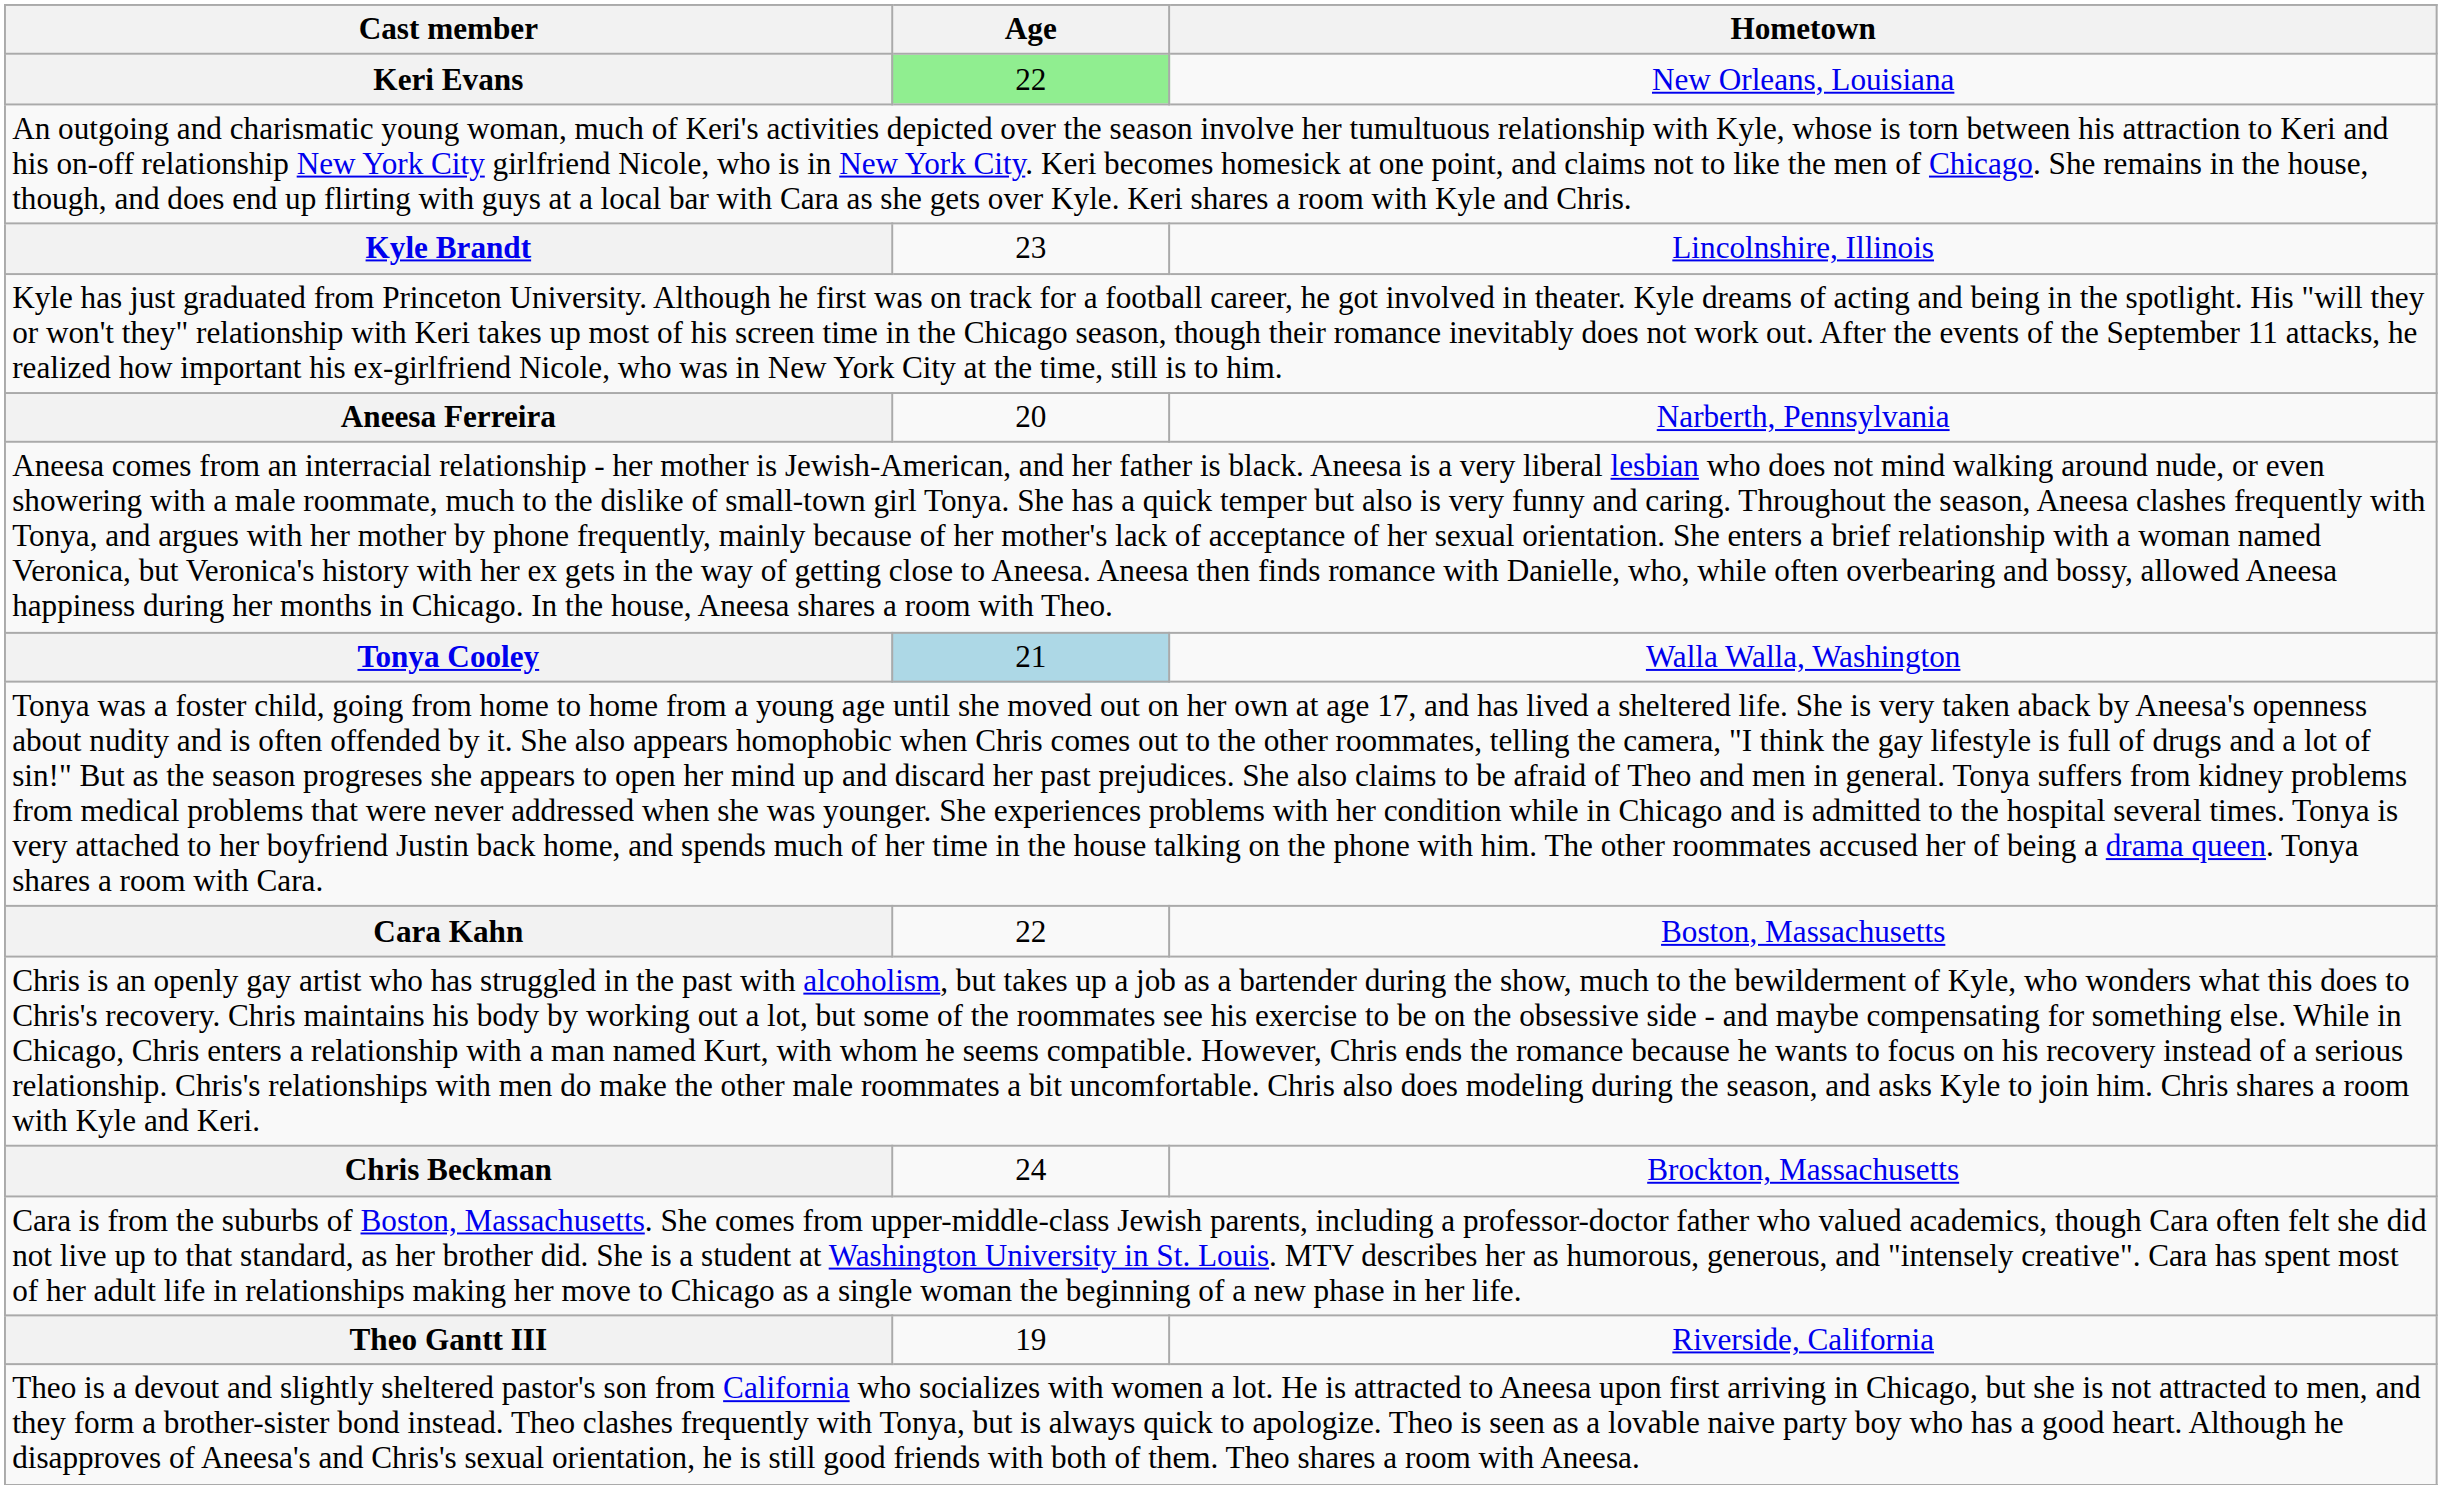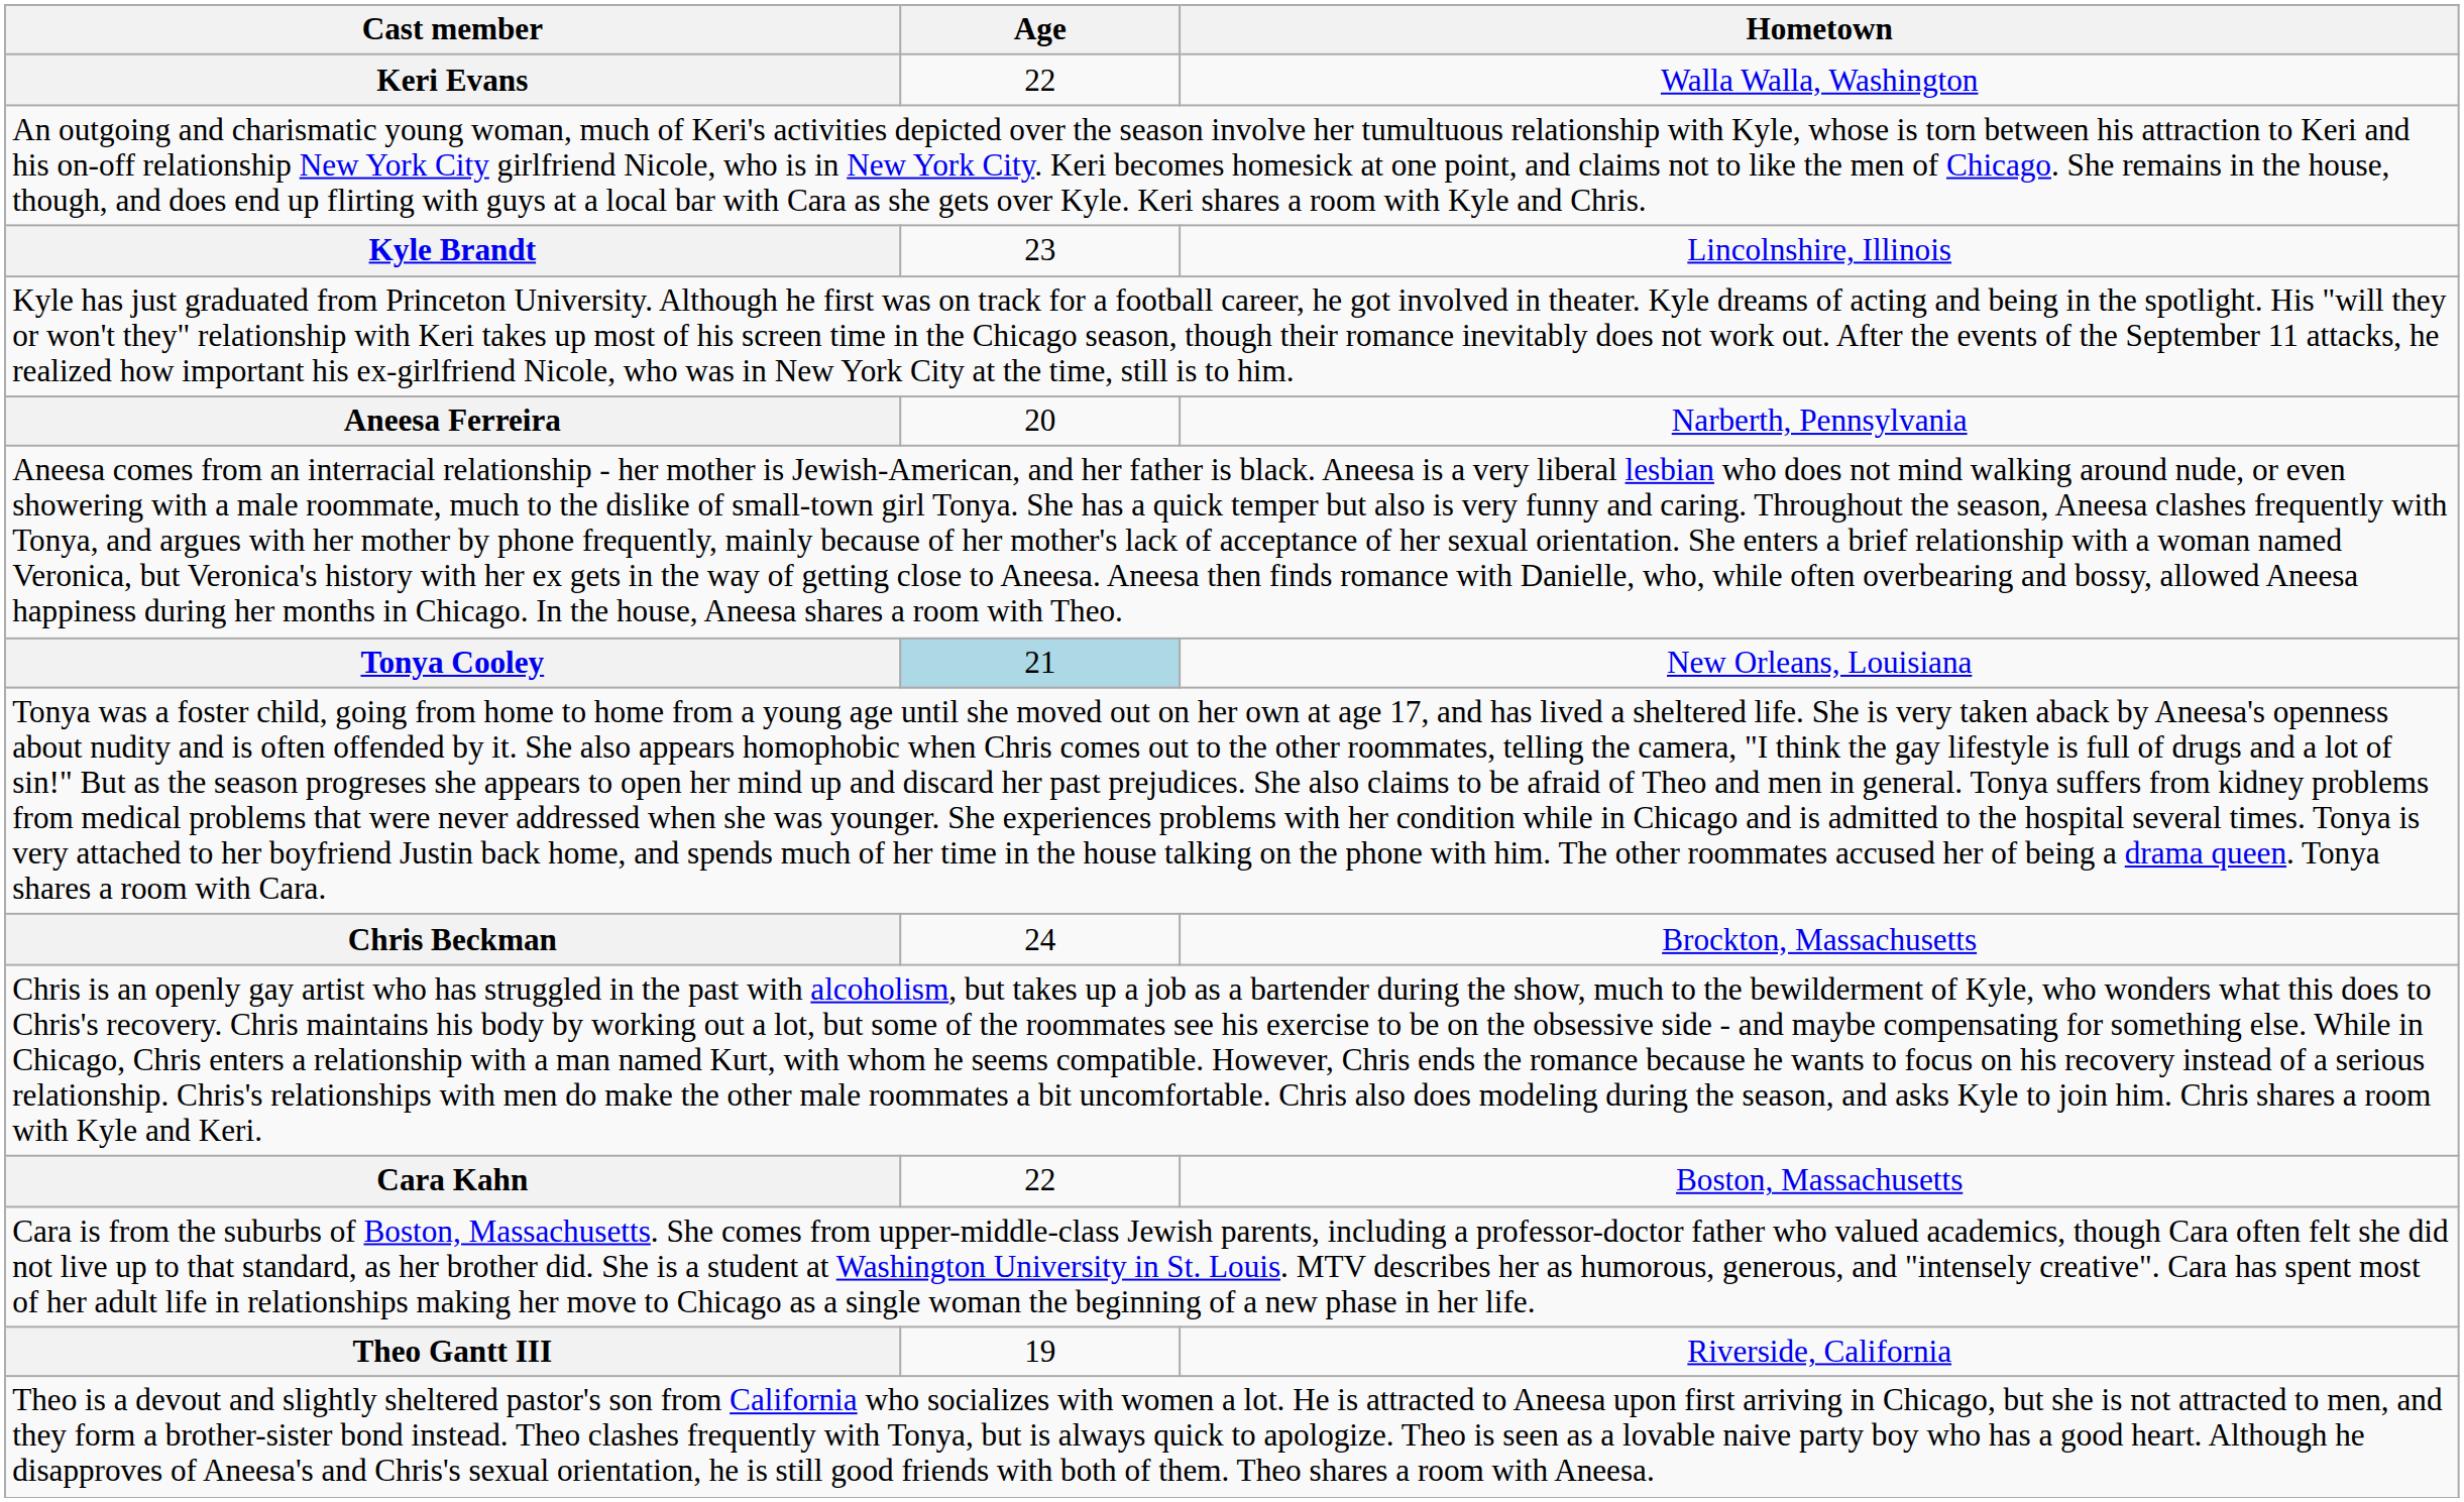 <table class="wikitable sortable" style="text-align:center;">
 <tr>
 <th scope="col">Cast member</th>
 <th scope="col">Age</th>
 <th scope="col">Hometown</th>
 </tr>
 <tr>
 <th scope="row">Keri Evans</th>
-<td style="background: lightgreen;">22</td>
-<td><a href='#'>New Orleans, Louisiana</a></td>
+<td>22</td>
+<td><a href='#'>Walla Walla, Washington</a></td>
 </tr>
 <tr class="expand-child">
 <td colspan="3" align="left">An outgoing and charismatic young woman, much of Keri's activities depicted over the season involve her tumultuous relationship with Kyle, whose is torn between his attraction to Keri and his on-off relationship <a href='#'>New York City</a> girlfriend Nicole, who is in <a href='#'>New York City</a>. Keri becomes homesick at one point, and claims not to like the men of <a href='#'>Chicago</a>. She remains in the house, though, and does end up flirting with guys at a local bar with Cara as she gets over Kyle. Keri shares a room with Kyle and Chris.</td>
 </tr>
 <tr>
 <th scope="row"><a href='#'>Kyle Brandt</a></th>
 <td>23</td>
 <td><a href='#'>Lincolnshire, Illinois</a></td>
 </tr>
 <tr class="expand-child">
 <td colspan="3" align="left">Kyle has just graduated from Princeton University. Although he first was on track for a football career, he got involved in theater. Kyle dreams of acting and being in the spotlight. His "will they or won't they" relationship with Keri takes up most of his screen time in the Chicago season, though their romance inevitably does not work out. After the events of the September 11 attacks, he realized how important his ex-girlfriend Nicole, who was in New York City at the time, still is to him.</td>
 </tr>
 <tr>
 <th scope="row">Aneesa Ferreira</th>
 <td>20</td>
 <td><a href='#'>Narberth, Pennsylvania</a></td>
 </tr>
 <tr class="expand-child">
 <td colspan="3" align="left">Aneesa comes from an interracial relationship - her mother is Jewish-American, and her father is black. Aneesa is a very liberal <a href='#'>lesbian</a> who does not mind walking around nude, or even showering with a male roommate, much to the dislike of small-town girl Tonya. She has a quick temper but also is very funny and caring. Throughout the season, Aneesa clashes frequently with Tonya, and argues with her mother by phone frequently, mainly because of her mother's lack of acceptance of her sexual orientation. She enters a brief relationship with a woman named Veronica, but Veronica's history with her ex gets in the way of getting close to Aneesa. Aneesa then finds romance with Danielle, who, while often overbearing and bossy, allowed Aneesa happiness during her months in Chicago. In the house, Aneesa shares a room with Theo.</td>
 </tr>
 <tr>
 <th scope="row"><a href='#'>Tonya Cooley</a></th>
 <td style="background: lightblue;">21</td>
-<td><a href='#'>Walla Walla, Washington</a></td>
+<td><a href='#'>New Orleans, Louisiana</a></td>
 </tr>
 <tr class="expand-child">
 <td colspan="3" align="left">Tonya was a foster child, going from home to home from a young age until she moved out on her own at age 17, and has lived a sheltered life. She is very taken aback by Aneesa's openness about nudity and is often offended by it. She also appears homophobic when Chris comes out to the other roommates, telling the camera, "I think the gay lifestyle is full of drugs and a lot of sin!" But as the season progreses she appears to open her mind up and discard her past prejudices. She also claims to be afraid of Theo and men in general. Tonya suffers from kidney problems from medical problems that were never addressed when she was younger. She experiences problems with her condition while in Chicago and is admitted to the hospital several times. Tonya is very attached to her boyfriend Justin back home, and spends much of her time in the house talking on the phone with him. The other roommates accused her of being a <a href='#'>drama queen</a>. Tonya shares a room with Cara.</td>
 </tr>
 <tr>
-<th scope="row">Cara Kahn</th>
-<td>22</td>
-<td><a href='#'>Boston, Massachusetts</a></td>
+<th scope="row">Chris Beckman</th>
+<td>24</td>
+<td><a href='#'>Brockton, Massachusetts</a></td>
 </tr>
 <tr class="expand-child">
 <td colspan="3" align="left">Chris is an openly gay artist who has struggled in the past with <a href='#'>alcoholism</a>, but takes up a job as a bartender during the show, much to the bewilderment of Kyle, who wonders what this does to Chris's recovery. Chris maintains his body by working out a lot, but some of the roommates see his exercise to be on the obsessive side - and maybe compensating for something else. While in Chicago, Chris enters a relationship with a man named Kurt, with whom he seems compatible. However, Chris ends the romance because he wants to focus on his recovery instead of a serious relationship. Chris's relationships with men do make the other male roommates a bit uncomfortable. Chris also does modeling during the season, and asks Kyle to join him. Chris shares a room with Kyle and Keri.</td>
 </tr>
 <tr>
-<th scope="row">Chris Beckman</th>
-<td>24</td>
-<td><a href='#'>Brockton, Massachusetts</a></td>
+<th scope="row">Cara Kahn</th>
+<td>22</td>
+<td><a href='#'>Boston, Massachusetts</a></td>
 </tr>
 <tr class="expand-child">
 <td colspan="3" align="left">Cara is from the suburbs of <a href='#'>Boston, Massachusetts</a>. She comes from upper-middle-class Jewish parents, including a professor-doctor father who valued academics, though Cara often felt she did not live up to that standard, as her brother did. She is a student at <a href='#'>Washington University in St. Louis</a>. MTV describes her as humorous, generous, and "intensely creative". Cara has spent most of her adult life in relationships making her move to Chicago as a single woman the beginning of a new phase in her life.</td>
 </tr>
 <tr>
 <th scope="row">Theo Gantt III</th>
 <td>19</td>
 <td><a href='#'>Riverside, California</a></td>
 </tr>
 <tr class="expand-child">
 <td colspan="3" align="left">Theo is a devout and slightly sheltered pastor's son from <a href='#'>California</a> who socializes with women a lot. He is attracted to Aneesa upon first arriving in Chicago, but she is not attracted to men, and they form a brother-sister bond instead. Theo clashes frequently with Tonya, but is always quick to apologize. Theo is seen as a lovable naive party boy who has a good heart. Although he disapproves of Aneesa's and Chris's sexual orientation, he is still good friends with both of them. Theo shares a room with Aneesa.</td>
 </tr>
 <tr>
 </tr>
 </table>
